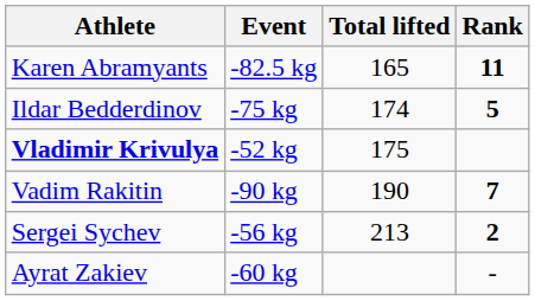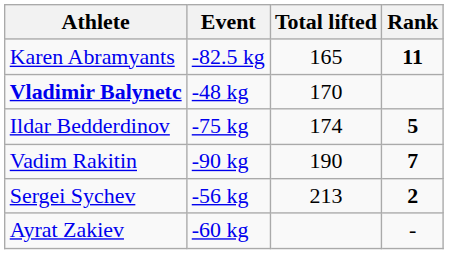 <table class="wikitable">
 <tr>
 <th>Athlete</th>
 <th>Event</th>
 <th>Total lifted</th>
 <th>Rank</th>
 </tr>
 <tr>
 <td><a href='#'>Karen Abramyants</a></td>
 <td><a href='#'>-82.5 kg</a></td>
 <td align="center">165</td>
 <td align="center"><strong>11</strong></td>
 </tr>
 <tr>
+<td><strong><a href='#'>Vladimir Balynetc</a></strong></td>
+<td><a href='#'>-48 kg</a></td>
+<td align="center">170</td>
+<td align="center"></td>
+</tr>
+<tr>
 <td><a href='#'>Ildar Bedderdinov</a></td>
 <td><a href='#'>-75 kg</a></td>
 <td align="center">174</td>
 <td align="center"><strong>5</strong></td>
-</tr>
-<tr>
-<td><strong><a href='#'>Vladimir Krivulya</a></strong></td>
-<td><a href='#'>-52 kg</a></td>
-<td align="center">175</td>
-<td align="center"></td>
 </tr>
 <tr>
 <td><a href='#'>Vadim Rakitin</a></td>
 <td><a href='#'>-90 kg</a></td>
 <td align="center">190</td>
 <td align="center"><strong>7</strong></td>
 </tr>
 <tr>
 <td><a href='#'>Sergei Sychev</a></td>
 <td><a href='#'>-56 kg</a></td>
 <td align="center">213</td>
 <td align="center"><strong>2</strong></td>
 </tr>
 <tr>
 <td><a href='#'>Ayrat Zakiev</a></td>
 <td><a href='#'>-60 kg</a></td>
 <td align="center"></td>
 <td align="center">-</td>
 </tr>
 </table>
